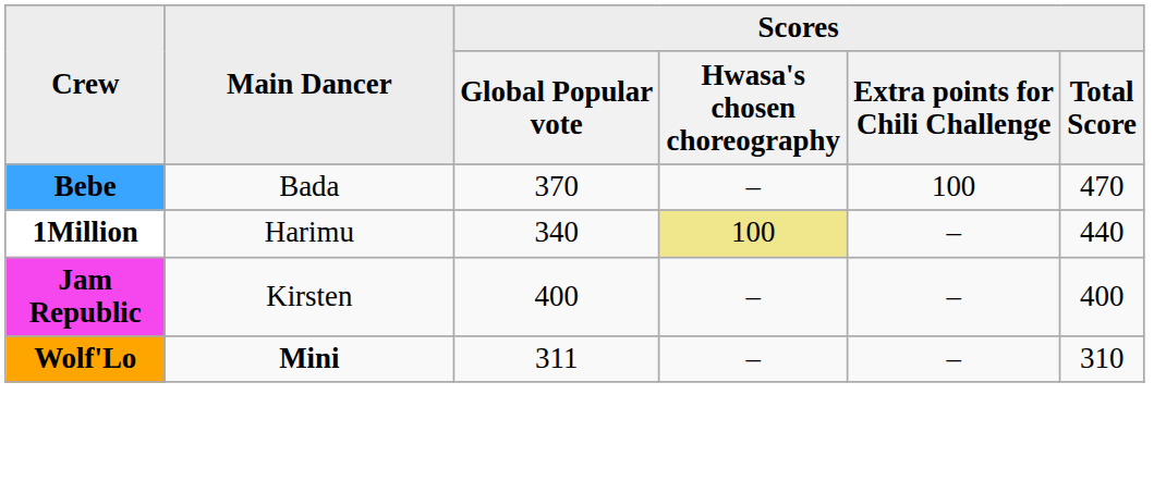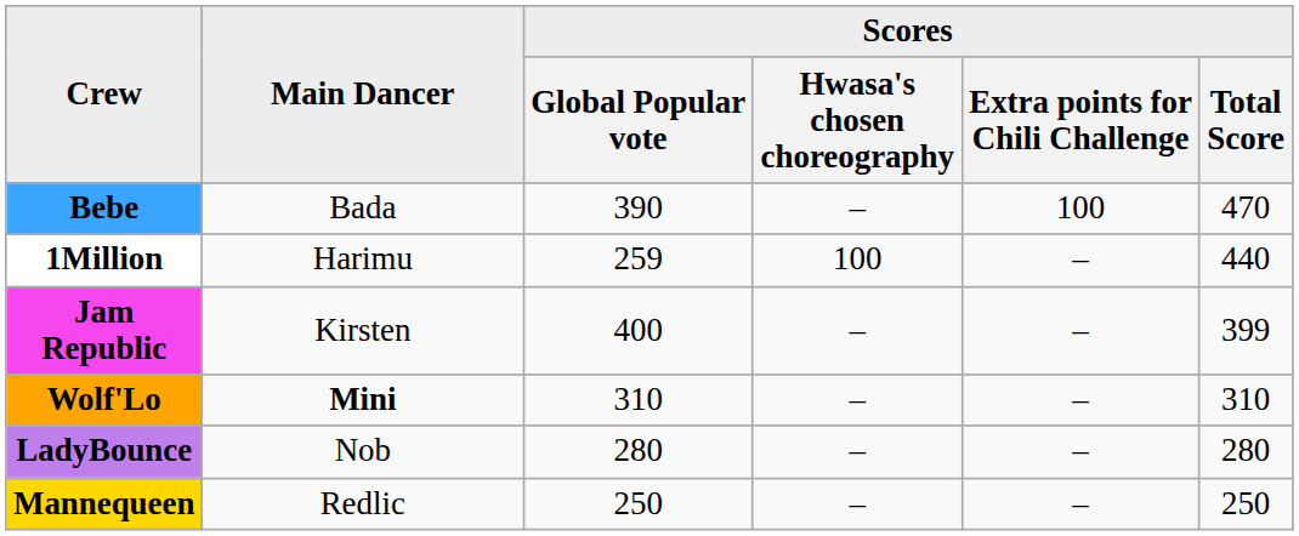 <table class="wikitable sortable" style="text-align:center; font-size:100%">
 <tr>
 <th rowspan="2" style="background:#EDEDED; width: 80px">Crew</th>
 <th rowspan="2" style="background:#EDEDED; width: 150px">Main Dancer</th>
 <th colspan="4" style="background:#EDEDED">Scores</th>
 </tr>
 <tr>
 <th>Global Popular <br> vote</th>
 <th>Hwasa's <br>chosen<br>choreography</th>
 <th>Extra points for <br>Chili Challenge</th>
 <th>Total <br>Score</th>
 </tr>
 <tr>
 <td style="background:#3AA5FF"><strong>Bebe</strong></td>
 <td>Bada</td>
-<td>370</td>
+<td>390</td>
 <td>–</td>
 <td>100</td>
 <td>470</td>
 </tr>
 <tr>
 <td style="background:white"><strong>1Million</strong></td>
 <td>Harimu</td>
-<td>340</td>
-<td style="background: khaki;">100</td>
+<td>259</td>
+<td>100</td>
 <td>–</td>
 <td>440</td>
 </tr>
 <tr>
 <td style="background:#F646EE"><strong>Jam Republic</strong></td>
 <td>Kirsten</td>
 <td>400</td>
 <td>–</td>
 <td>–</td>
-<td>400</td>
+<td>399</td>
 </tr>
 <tr>
 <td style="background:orange"><strong>Wolf'Lo</strong></td>
 <td><strong>Mini</strong></td>
-<td>311</td>
+<td>310</td>
 <td>–</td>
 <td>–</td>
 <td>310</td>
 </tr>
+<tr>
+<td style="background:#BF7FEB"><strong>LadyBounce</strong></td>
+<td>Nob</td>
+<td>280</td>
+<td>–</td>
+<td>–</td>
+<td>280</td>
+</tr>
+<tr>
+<td style="background:gold"><strong>Mannequeen</strong></td>
+<td>Redlic</td>
+<td>250</td>
+<td>–</td>
+<td>–</td>
+<td>250</td>
+</tr>
 </table>
